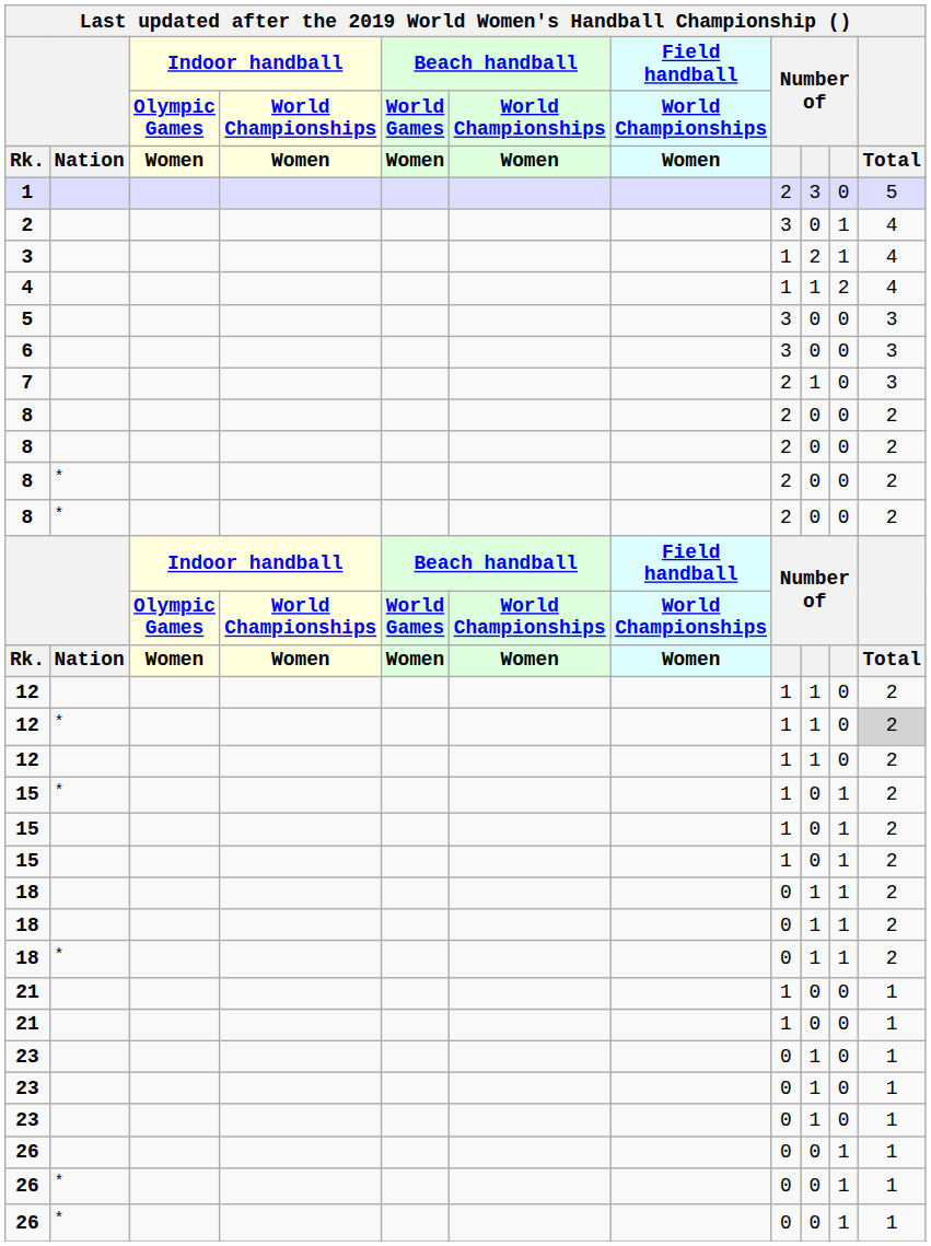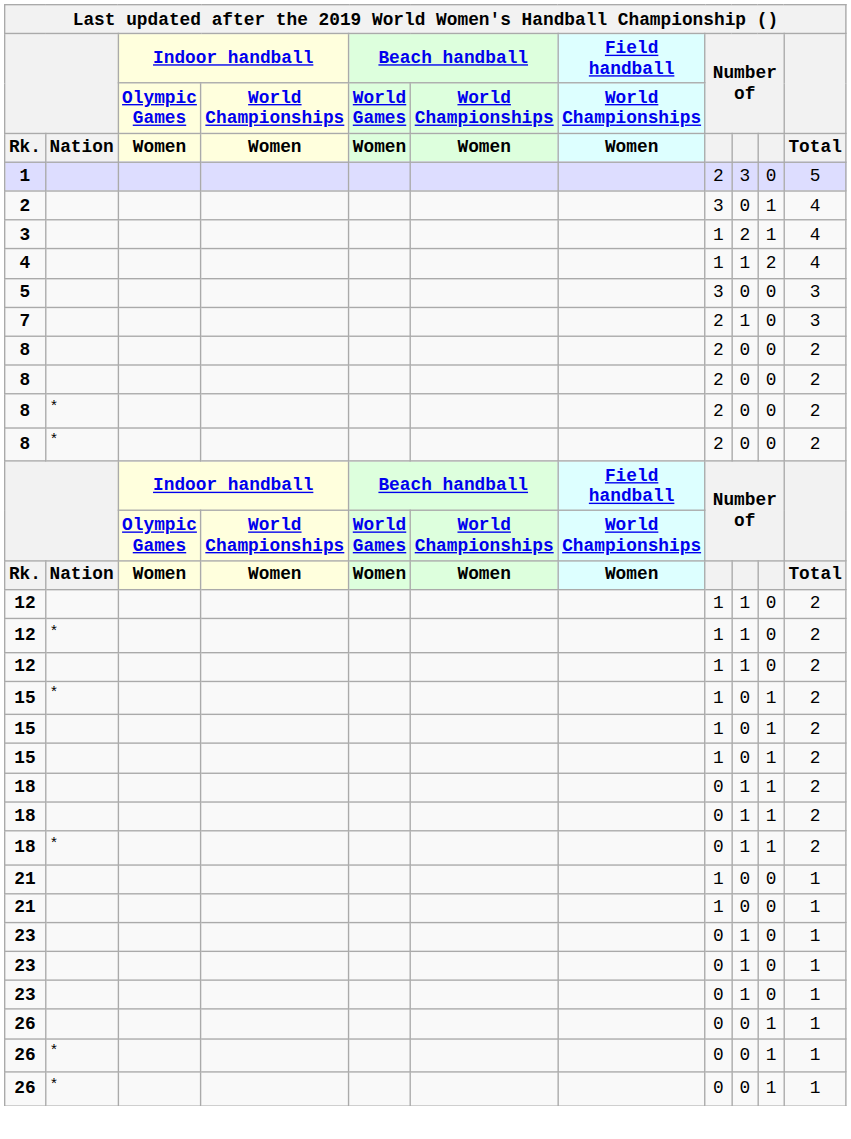 <table class="wikitable" style="margin-top: 0em; text-align: center; font-size: 100%;">
 <tr>
 <th colspan="11">Last updated after the 2019 World Women's Handball Championship ()</th>
 </tr>
 <tr>
 <th rowspan="2" colspan="2"></th>
 <th colspan="2" style="background: #ffd;"><a href='#'>Indoor handball</a></th>
 <th colspan="2" style="background: #dfd;"><a href='#'>Beach handball</a></th>
 <th style="background: #dff;"><a href='#'>Field handball</a></th>
 <th rowspan="2" colspan="3">Number of</th>
 <th rowspan="2"></th>
 </tr>
 <tr>
 <th style="background: #ffd;"><a href='#'>Olympic Games</a></th>
 <th style="background: #ffd;"><a href='#'>World Championships</a></th>
 <th style="background: #dfd;"><a href='#'>World Games</a></th>
 <th style="background: #dfd;"><a href='#'>World Championships</a></th>
 <th style="background: #dff;"><a href='#'>World Championships</a></th>
 </tr>
 <tr>
 <th style="width: 1em;">Rk.</th>
 <th>Nation</th>
 <th style="background: #ffd; width: 1em;">Women</th>
 <th style="background: #ffd; width: 1em;">Women</th>
 <th style="background: #dfd; width: 1em;">Women</th>
 <th style="background: #dfd; width: 1em;">Women</th>
 <th style="background: #dff; width: 1em;">Women</th>
 <th style="width: 1em;"></th>
 <th style="width: 1em;"></th>
 <th style="width: 1em;"></th>
 <th style="width: 1em;">Total</th>
 </tr>
 <tr style="background: #ddf;">
 <td><strong>1</strong></td>
 <td style="text-align: left;"></td>
 <td></td>
 <td></td>
 <td></td>
 <td></td>
 <td></td>
 <td>2</td>
 <td>3</td>
 <td>0</td>
 <td>5</td>
 </tr>
 <tr>
 <td><strong>2</strong></td>
 <td style="text-align: left;"></td>
 <td></td>
 <td></td>
 <td></td>
 <td></td>
 <td></td>
 <td>3</td>
 <td>0</td>
 <td>1</td>
 <td>4</td>
 </tr>
 <tr>
 <td><strong>3</strong></td>
 <td style="text-align: left;"></td>
 <td></td>
 <td></td>
 <td></td>
 <td></td>
 <td></td>
 <td>1</td>
 <td>2</td>
 <td>1</td>
 <td>4</td>
 </tr>
 <tr>
 <td><strong>4</strong></td>
 <td style="text-align: left;"></td>
 <td></td>
 <td></td>
 <td></td>
 <td></td>
 <td></td>
 <td>1</td>
 <td>1</td>
 <td>2</td>
 <td>4</td>
 </tr>
 <tr>
 <td><strong>5</strong></td>
-<td style="text-align: left;"></td>
-<td></td>
-<td></td>
-<td></td>
-<td></td>
-<td></td>
-<td>3</td>
-<td>0</td>
-<td>0</td>
-<td>3</td>
-</tr>
-<tr>
-<td><strong>6</strong></td>
 <td style="text-align: left;"></td>
 <td></td>
 <td></td>
 <td></td>
 <td></td>
 <td></td>
 <td>3</td>
 <td>0</td>
 <td>0</td>
 <td>3</td>
 </tr>
 <tr>
 <td><strong>7</strong></td>
 <td style="text-align: left;"></td>
 <td></td>
 <td></td>
 <td></td>
 <td></td>
 <td></td>
 <td>2</td>
 <td>1</td>
 <td>0</td>
 <td>3</td>
 </tr>
 <tr>
 <td><strong>8</strong></td>
 <td style="text-align: left;"></td>
 <td></td>
 <td></td>
 <td></td>
 <td></td>
 <td></td>
 <td>2</td>
 <td>0</td>
 <td>0</td>
 <td>2</td>
 </tr>
 <tr>
 <td><strong>8</strong></td>
 <td style="text-align: left;"></td>
 <td></td>
 <td></td>
 <td></td>
 <td></td>
 <td></td>
 <td>2</td>
 <td>0</td>
 <td>0</td>
 <td>2</td>
 </tr>
 <tr>
 <td><strong>8</strong></td>
 <td style="text-align: left;"><em></em><sup>*</sup></td>
 <td></td>
 <td></td>
 <td></td>
 <td></td>
 <td></td>
 <td>2</td>
 <td>0</td>
 <td>0</td>
 <td>2</td>
 </tr>
 <tr>
 <td><strong>8</strong></td>
 <td style="text-align: left;"><em></em><sup>*</sup></td>
 <td></td>
 <td></td>
 <td></td>
 <td></td>
 <td></td>
 <td>2</td>
 <td>0</td>
 <td>0</td>
 <td>2</td>
 </tr>
 <tr>
 <th rowspan="2" colspan="2"></th>
 <th colspan="2" style="background: #ffd;"><a href='#'>Indoor handball</a></th>
 <th colspan="2" style="background: #dfd;"><a href='#'>Beach handball</a></th>
 <th style="background: #dff;"><a href='#'>Field handball</a></th>
 <th rowspan="2" colspan="3">Number of</th>
 <th rowspan="2"></th>
 </tr>
 <tr>
 <th style="background: #ffd;"><a href='#'>Olympic Games</a></th>
 <th style="background: #ffd;"><a href='#'>World Championships</a></th>
 <th style="background: #dfd;"><a href='#'>World Games</a></th>
 <th style="background: #dfd;"><a href='#'>World Championships</a></th>
 <th style="background: #dff;"><a href='#'>World Championships</a></th>
 </tr>
 <tr>
 <th style="width: 1em;">Rk.</th>
 <th>Nation</th>
 <th style="background: #ffd; width: 1em;">Women</th>
 <th style="background: #ffd; width: 1em;">Women</th>
 <th style="background: #dfd; width: 1em;">Women</th>
 <th style="background: #dfd; width: 1em;">Women</th>
 <th style="background: #dff; width: 1em;">Women</th>
 <th style="width: 1em;"></th>
 <th style="width: 1em;"></th>
 <th style="width: 1em;"></th>
 <th style="width: 1em;">Total</th>
 </tr>
 <tr>
 <td><strong>12</strong></td>
 <td style="text-align: left;"></td>
 <td></td>
 <td></td>
 <td></td>
 <td></td>
 <td></td>
 <td>1</td>
 <td>1</td>
 <td>0</td>
 <td>2</td>
 </tr>
 <tr>
 <td><strong>12</strong></td>
 <td style="text-align: left;"><em></em><sup>*</sup></td>
 <td></td>
 <td></td>
 <td></td>
 <td></td>
 <td></td>
 <td>1</td>
 <td>1</td>
 <td>0</td>
-<td style="background: lightgrey;">2</td>
+<td>2</td>
 </tr>
 <tr>
 <td><strong>12</strong></td>
 <td style="text-align: left;"></td>
 <td></td>
 <td></td>
 <td></td>
 <td></td>
 <td></td>
 <td>1</td>
 <td>1</td>
 <td>0</td>
 <td>2</td>
 </tr>
 <tr>
 <td><strong>15</strong></td>
 <td style="text-align: left;"><em></em><sup>*</sup></td>
 <td></td>
 <td></td>
 <td></td>
 <td></td>
 <td></td>
 <td>1</td>
 <td>0</td>
 <td>1</td>
 <td>2</td>
 </tr>
 <tr>
 <td><strong>15</strong></td>
 <td style="text-align: left;"></td>
 <td></td>
 <td></td>
 <td></td>
 <td></td>
 <td></td>
 <td>1</td>
 <td>0</td>
 <td>1</td>
 <td>2</td>
 </tr>
 <tr>
 <td><strong>15</strong></td>
 <td style="text-align: left;"></td>
 <td></td>
 <td></td>
 <td></td>
 <td></td>
 <td></td>
 <td>1</td>
 <td>0</td>
 <td>1</td>
 <td>2</td>
 </tr>
 <tr>
 <td><strong>18</strong></td>
 <td style="text-align: left;"></td>
 <td></td>
 <td></td>
 <td></td>
 <td></td>
 <td></td>
 <td>0</td>
 <td>1</td>
 <td>1</td>
 <td>2</td>
 </tr>
 <tr>
 <td><strong>18</strong></td>
 <td style="text-align: left;"></td>
 <td></td>
 <td></td>
 <td></td>
 <td></td>
 <td></td>
 <td>0</td>
 <td>1</td>
 <td>1</td>
 <td>2</td>
 </tr>
 <tr>
 <td><strong>18</strong></td>
 <td style="text-align: left;"><em></em><sup>*</sup></td>
 <td></td>
 <td></td>
 <td></td>
 <td></td>
 <td></td>
 <td>0</td>
 <td>1</td>
 <td>1</td>
 <td>2</td>
 </tr>
 <tr>
 <td><strong>21</strong></td>
 <td style="text-align: left;"></td>
 <td></td>
 <td></td>
 <td></td>
 <td></td>
 <td></td>
 <td>1</td>
 <td>0</td>
 <td>0</td>
 <td>1</td>
 </tr>
 <tr>
 <td><strong>21</strong></td>
 <td style="text-align: left;"></td>
 <td></td>
 <td></td>
 <td></td>
 <td></td>
 <td></td>
 <td>1</td>
 <td>0</td>
 <td>0</td>
 <td>1</td>
 </tr>
 <tr>
 <td><strong>23</strong></td>
 <td style="text-align: left;"></td>
 <td></td>
 <td></td>
 <td></td>
 <td></td>
 <td></td>
 <td>0</td>
 <td>1</td>
 <td>0</td>
 <td>1</td>
 </tr>
 <tr>
 <td><strong>23</strong></td>
 <td style="text-align: left;"></td>
 <td></td>
 <td></td>
 <td></td>
 <td></td>
 <td></td>
 <td>0</td>
 <td>1</td>
 <td>0</td>
 <td>1</td>
 </tr>
 <tr>
 <td><strong>23</strong></td>
 <td style="text-align: left;"></td>
 <td></td>
 <td></td>
 <td></td>
 <td></td>
 <td></td>
 <td>0</td>
 <td>1</td>
 <td>0</td>
 <td>1</td>
 </tr>
 <tr>
 <td><strong>26</strong></td>
 <td style="text-align: left;"></td>
 <td></td>
 <td></td>
 <td></td>
 <td></td>
 <td></td>
 <td>0</td>
 <td>0</td>
 <td>1</td>
 <td>1</td>
 </tr>
 <tr>
 <td><strong>26</strong></td>
 <td style="text-align: left;"><em></em><sup>*</sup></td>
 <td></td>
 <td></td>
 <td></td>
 <td></td>
 <td></td>
 <td>0</td>
 <td>0</td>
 <td>1</td>
 <td>1</td>
 </tr>
 <tr>
 <td><strong>26</strong></td>
 <td style="text-align: left;"><em></em><sup>*</sup></td>
 <td></td>
 <td></td>
 <td></td>
 <td></td>
 <td></td>
 <td>0</td>
 <td>0</td>
 <td>1</td>
 <td>1</td>
 </tr>
 </table>
